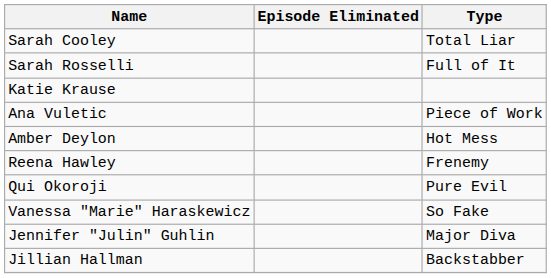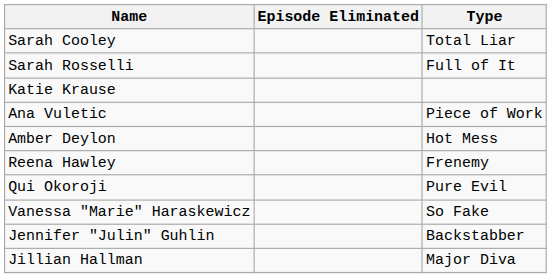 <table class="wikitable sortable" border="4">
 <tr>
 <th>Name</th>
 <th>Episode Eliminated</th>
 <th>Type</th>
 </tr>
 <tr>
 <td>Sarah Cooley</td>
 <td></td>
 <td>Total Liar</td>
 </tr>
 <tr>
 <td>Sarah Rosselli</td>
 <td></td>
 <td>Full of It</td>
 </tr>
 <tr>
 <td>Katie Krause</td>
 <td></td>
 <td></td>
 </tr>
 <tr>
 <td>Ana Vuletic</td>
 <td></td>
 <td>Piece of Work</td>
 </tr>
 <tr>
 <td>Amber Deylon</td>
 <td></td>
 <td>Hot Mess</td>
 </tr>
 <tr>
 <td>Reena Hawley</td>
 <td></td>
 <td>Frenemy</td>
 </tr>
 <tr>
 <td>Qui Okoroji</td>
 <td></td>
 <td>Pure Evil</td>
 </tr>
 <tr>
 <td>Vanessa "Marie" Haraskewicz</td>
 <td></td>
 <td>So Fake</td>
 </tr>
 <tr>
 <td>Jennifer "Julin" Guhlin</td>
 <td></td>
-<td>Major Diva</td>
+<td>Backstabber</td>
 </tr>
 <tr>
 <td>Jillian Hallman</td>
 <td></td>
-<td>Backstabber</td>
+<td>Major Diva</td>
 </tr>
 <tr>
 </tr>
 </table>
